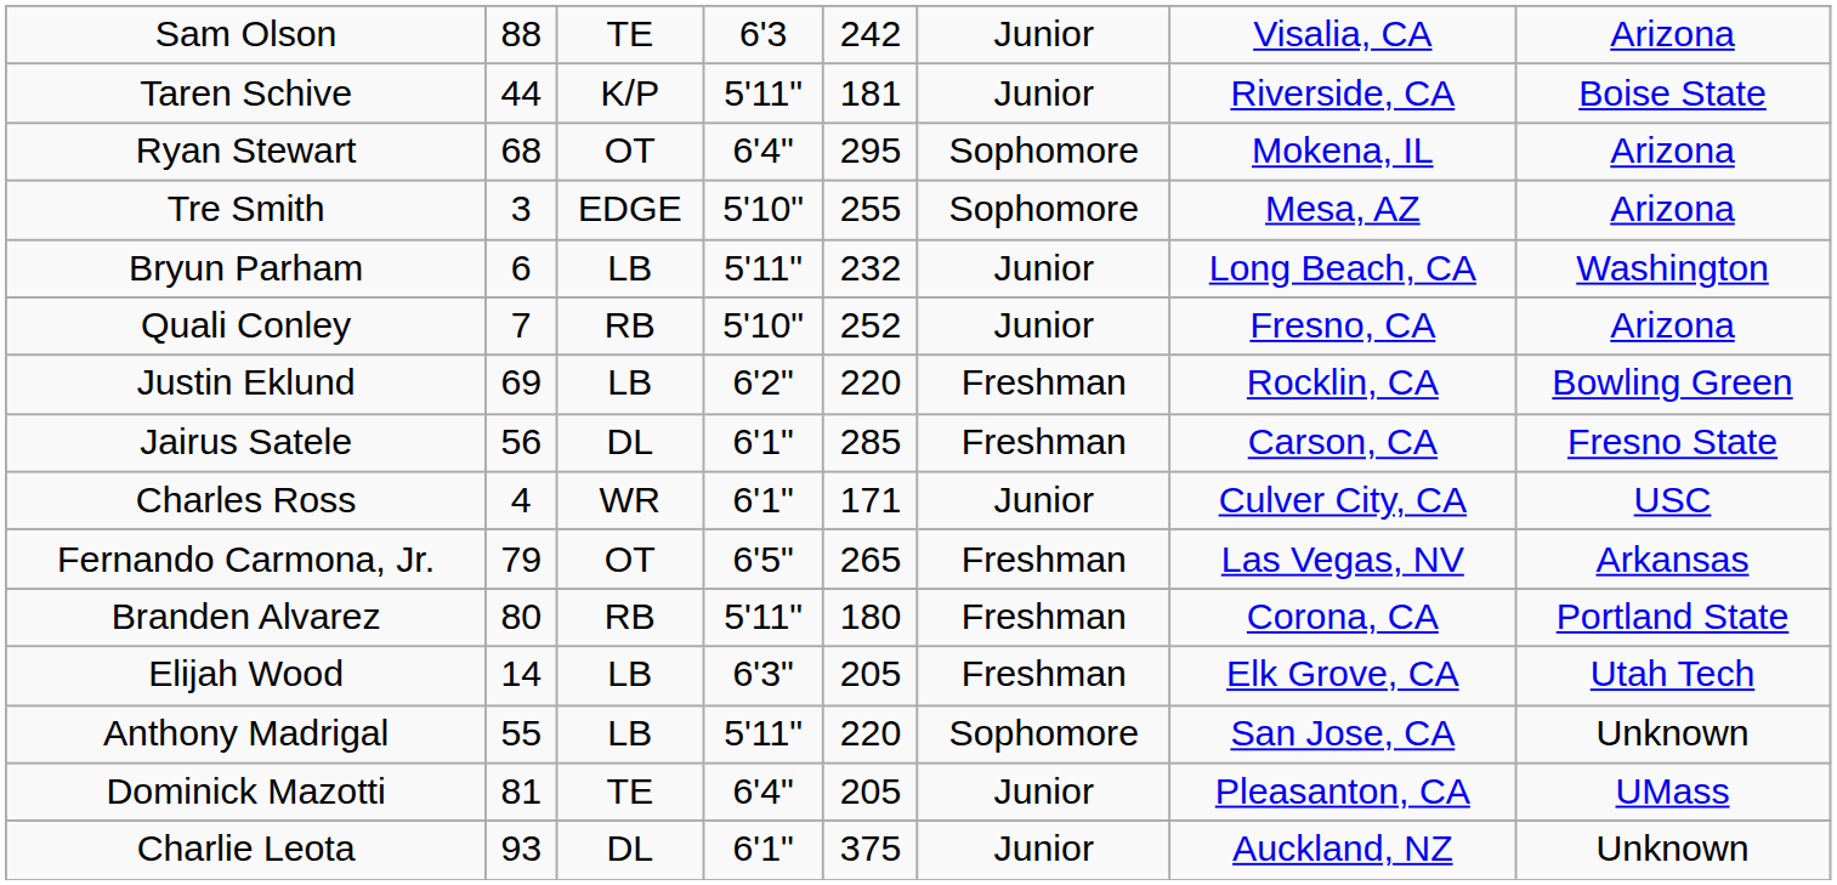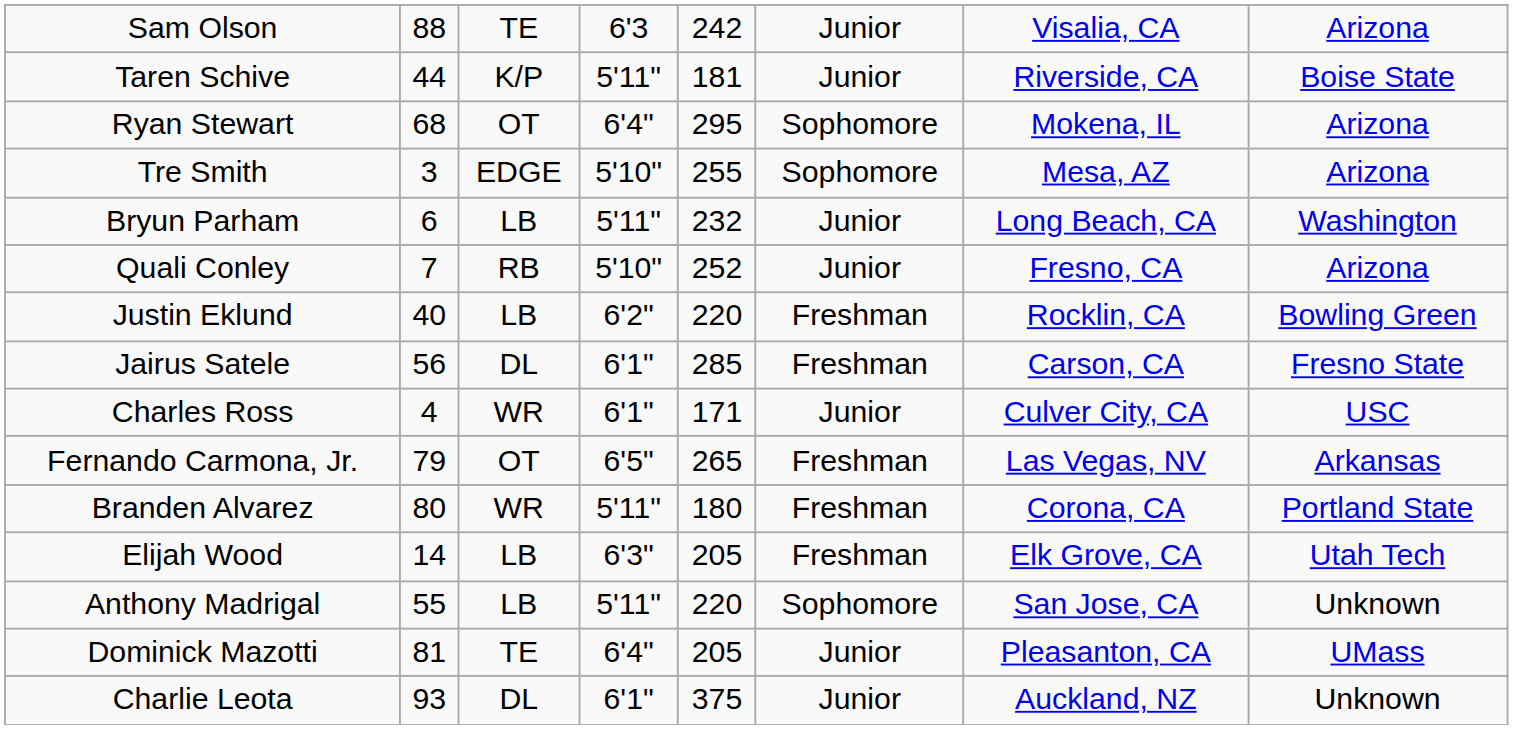 <table style="width:90%; text-align:center;" class="wikitable">
 <tr>
 <td>Sam Olson</td>
 <td>88</td>
 <td>TE</td>
 <td>6'3</td>
 <td>242</td>
 <td> Junior</td>
 <td><a href='#'>Visalia, CA</a></td>
 <td><a href='#'>Arizona</a></td>
 </tr>
 <tr>
 <td>Taren Schive</td>
 <td>44</td>
 <td>K/P</td>
 <td>5'11"</td>
 <td>181</td>
 <td>Junior</td>
 <td><a href='#'>Riverside, CA</a></td>
 <td><a href='#'>Boise State</a></td>
 </tr>
 <tr>
 <td>Ryan Stewart</td>
 <td>68</td>
 <td>OT</td>
 <td>6'4"</td>
 <td>295</td>
 <td> Sophomore</td>
 <td><a href='#'> Mokena, IL</a></td>
 <td><a href='#'>Arizona</a></td>
 </tr>
 <tr>
 <td>Tre Smith</td>
 <td>3</td>
 <td>EDGE</td>
 <td>5'10"</td>
 <td>255</td>
 <td> Sophomore</td>
 <td><a href='#'>Mesa, AZ</a></td>
 <td><a href='#'>Arizona</a></td>
 </tr>
 <tr>
 <td>Bryun Parham</td>
 <td>6</td>
 <td>LB</td>
 <td>5'11"</td>
 <td>232</td>
 <td>Junior</td>
 <td><a href='#'>Long Beach, CA</a></td>
 <td><a href='#'>Washington</a></td>
 </tr>
 <tr>
 <td>Quali Conley</td>
 <td>7</td>
 <td>RB</td>
 <td>5'10"</td>
 <td>252</td>
 <td>Junior</td>
 <td><a href='#'>Fresno, CA</a></td>
 <td><a href='#'>Arizona</a></td>
 </tr>
 <tr>
 <td>Justin Eklund</td>
-<td>69</td>
+<td>40</td>
 <td>LB</td>
 <td>6'2"</td>
 <td>220</td>
 <td>Freshman</td>
 <td><a href='#'>Rocklin, CA</a></td>
 <td><a href='#'>Bowling Green</a></td>
 </tr>
 <tr>
 <td>Jairus Satele</td>
 <td>56</td>
 <td>DL</td>
 <td>6'1"</td>
 <td>285</td>
 <td>Freshman</td>
 <td><a href='#'> Carson, CA</a></td>
 <td><a href='#'>Fresno State</a></td>
 </tr>
 <tr>
 <td>Charles Ross</td>
 <td>4</td>
 <td>WR</td>
 <td>6'1"</td>
 <td>171</td>
 <td> Junior</td>
 <td><a href='#'> Culver City, CA</a></td>
 <td><a href='#'>USC</a></td>
 </tr>
 <tr>
 <td>Fernando Carmona, Jr.</td>
 <td>79</td>
 <td>OT</td>
 <td>6'5"</td>
 <td>265</td>
 <td> Freshman</td>
 <td><a href='#'> Las Vegas, NV</a></td>
 <td><a href='#'>Arkansas</a></td>
 </tr>
 <tr>
 <td>Branden Alvarez</td>
 <td>80</td>
-<td>RB</td>
+<td>WR</td>
 <td>5'11"</td>
 <td>180</td>
 <td> Freshman</td>
 <td><a href='#'> Corona, CA</a></td>
 <td><a href='#'>Portland State</a></td>
 </tr>
 <tr>
 <td>Elijah Wood</td>
 <td>14</td>
 <td>LB</td>
 <td>6'3"</td>
 <td>205</td>
 <td> Freshman</td>
 <td><a href='#'> Elk Grove, CA</a></td>
 <td><a href='#'>Utah Tech</a></td>
 </tr>
 <tr>
 <td>Anthony Madrigal</td>
 <td>55</td>
 <td>LB</td>
 <td>5'11"</td>
 <td>220</td>
 <td>Sophomore</td>
 <td><a href='#'> San Jose, CA</a></td>
 <td>Unknown</td>
 </tr>
 <tr>
 <td>Dominick Mazotti</td>
 <td>81</td>
 <td>TE</td>
 <td>6'4"</td>
 <td>205</td>
 <td>Junior</td>
 <td><a href='#'> Pleasanton, CA</a></td>
 <td><a href='#'>UMass</a></td>
 </tr>
 <tr>
 <td>Charlie Leota</td>
 <td>93</td>
 <td>DL</td>
 <td>6'1"</td>
 <td>375</td>
 <td>Junior</td>
 <td><a href='#'> Auckland, NZ</a></td>
 <td>Unknown</td>
 </tr>
 </table>
